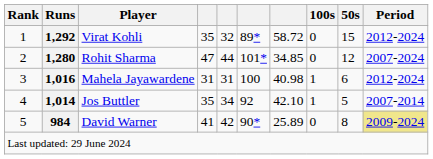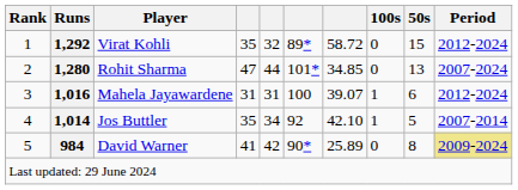 <table class="wikitable sortable">
 <tr>
 <th>Rank</th>
 <th>Runs</th>
 <th>Player</th>
 <th></th>
 <th></th>
 <th></th>
 <th></th>
 <th>100s</th>
 <th>50s</th>
 <th>Period</th>
 </tr>
 <tr>
 <td align=center>1</td>
 <th>1,292</th>
 <td> <a href='#'>Virat Kohli</a></td>
 <td>35</td>
 <td>32</td>
 <td>89<a href='#'>*</a></td>
 <td>58.72</td>
 <td>0</td>
 <td>15</td>
 <td><a href='#'>2012</a>-<a href='#'>2024</a></td>
 </tr>
 <tr>
 <td align=center>2</td>
 <th>1,280</th>
 <td> <a href='#'>Rohit Sharma</a></td>
 <td>47</td>
 <td>44</td>
 <td>101<a href='#'>*</a></td>
 <td>34.85</td>
 <td>0</td>
-<td>12</td>
+<td>13</td>
 <td><a href='#'>2007</a>-<a href='#'>2024</a></td>
 </tr>
 <tr>
 <td align=center>3</td>
 <th>1,016</th>
 <td> <a href='#'>Mahela Jayawardene</a></td>
 <td>31</td>
 <td>31</td>
 <td>100</td>
-<td>40.98</td>
+<td>39.07</td>
 <td>1</td>
 <td>6</td>
 <td><a href='#'>2012</a>-<a href='#'>2024</a></td>
 </tr>
 <tr>
 <td align=center>4</td>
 <th>1,014</th>
 <td> <a href='#'>Jos Buttler</a></td>
 <td>35</td>
 <td>34</td>
 <td>92</td>
 <td>42.10</td>
 <td>1</td>
 <td>5</td>
 <td><a href='#'>2007</a>-<a href='#'>2014</a></td>
 </tr>
 <tr>
 <td align=center>5</td>
 <th>984</th>
 <td> <a href='#'>David Warner</a></td>
 <td>41</td>
 <td>42</td>
 <td>90<a href='#'>*</a></td>
 <td>25.89</td>
 <td>0</td>
 <td>8</td>
 <td style="background: khaki;"><a href='#'>2009</a>-<a href='#'>2024</a></td>
 </tr>
 <tr>
 <td colspan="10"><small>Last updated: 29 June 2024</small></td>
 </tr>
 </table>
